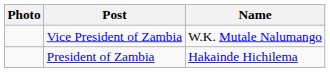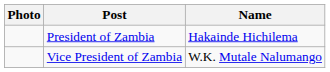 <table class="wikitable">
 <tr>
 <th>Photo</th>
 <th>Post</th>
 <th>Name</th>
 </tr>
 <tr>
 <td></td>
+<td><a href='#'>President of Zambia</a></td>
+<td><a href='#'>Hakainde Hichilema</a></td>
+</tr>
+<tr>
+<td></td>
 <td><a href='#'>Vice President of Zambia</a></td>
 <td>W.K. <a href='#'>Mutale Nalumango</a></td>
 </tr>
-<tr>
-<td></td>
-<td><a href='#'>President of Zambia</a></td>
-<td><a href='#'>Hakainde Hichilema</a></td>
-</tr>
 </table>
